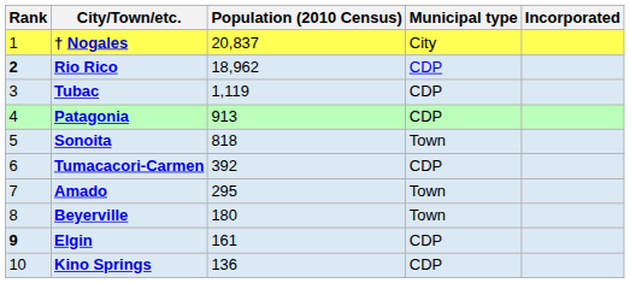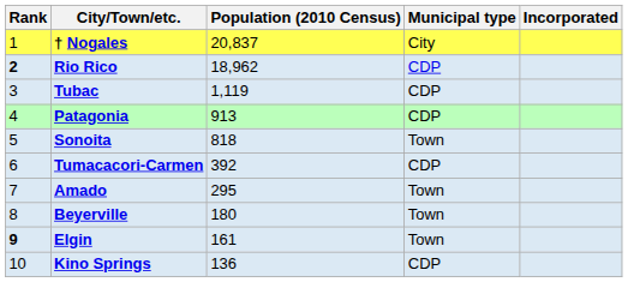 <table class="wikitable sortable">
 <tr>
 <th>Rank</th>
 <th>City/Town/etc.</th>
 <th>Population (2010 Census)</th>
 <th>Municipal type</th>
 <th>Incorporated</th>
 </tr>
 <tr style="background:#ffff54;">
 <td>1</td>
 <td><strong>† <a href='#'>Nogales</a></strong></td>
 <td>20,837</td>
 <td>City</td>
 <td></td>
 </tr>
 <tr style="background:#dbe9f4;">
 <td><strong>2</strong></td>
 <td><strong><a href='#'>Rio Rico</a></strong></td>
 <td>18,962</td>
 <td><a href='#'>CDP</a></td>
 <td></td>
 </tr>
 <tr style="background:#dbe9f4;">
 <td>3</td>
 <td><strong><a href='#'>Tubac</a></strong></td>
 <td>1,119</td>
 <td>CDP</td>
 <td></td>
 </tr>
 <tr style="background:#bfb;">
 <td>4</td>
 <td><strong><a href='#'>Patagonia</a></strong></td>
 <td>913</td>
 <td>CDP</td>
 <td></td>
 </tr>
 <tr style="background:#dbe9f4;">
 <td>5</td>
 <td><strong><a href='#'>Sonoita</a></strong></td>
 <td>818</td>
 <td>Town</td>
 <td></td>
 </tr>
 <tr style="background:#dbe9f4;">
 <td>6</td>
 <td><strong><a href='#'>Tumacacori-Carmen</a></strong></td>
 <td>392</td>
 <td>CDP</td>
 <td></td>
 </tr>
 <tr style="background:#dbe9f4;">
 <td>7</td>
 <td><strong><a href='#'>Amado</a></strong></td>
 <td>295</td>
 <td>Town</td>
 <td></td>
 </tr>
 <tr style="background:#dbe9f4;">
 <td>8</td>
 <td><strong><a href='#'>Beyerville</a></strong></td>
 <td>180</td>
 <td>Town</td>
 <td></td>
 </tr>
 <tr style="background:#dbe9f4;">
 <td><strong>9</strong></td>
 <td><strong><a href='#'>Elgin</a></strong></td>
 <td>161</td>
-<td>CDP</td>
+<td>Town</td>
 <td></td>
 </tr>
 <tr style="background:#dbe9f4;">
 <td>10</td>
 <td><strong><a href='#'>Kino Springs</a></strong></td>
 <td>136</td>
 <td>CDP</td>
 <td></td>
 </tr>
 </table>
